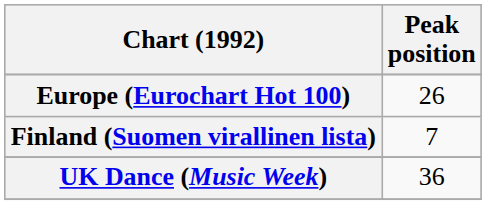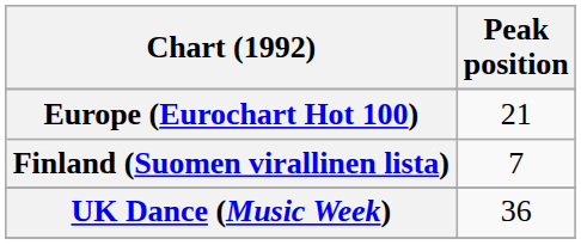 <table class="wikitable sortable plainrowheaders" style="text-align:center">
 <tr>
 <th>Chart (1992)</th>
 <th>Peak<br>position</th>
 </tr>
 <tr>
 </tr>
 <tr>
 <th scope="row">Europe (<a href='#'>Eurochart Hot 100</a>)</th>
-<td>26</td>
+<td>21</td>
 </tr>
 <tr>
 <th scope="row">Finland (<a href='#'>Suomen virallinen lista</a>)</th>
 <td>7</td>
 </tr>
 <tr>
 </tr>
 <tr>
 </tr>
 <tr>
 </tr>
 <tr>
 <th scope="row"><a href='#'>UK Dance</a> (<em><a href='#'>Music Week</a></em>)</th>
 <td>36</td>
 </tr>
 <tr>
 </tr>
 </table>
